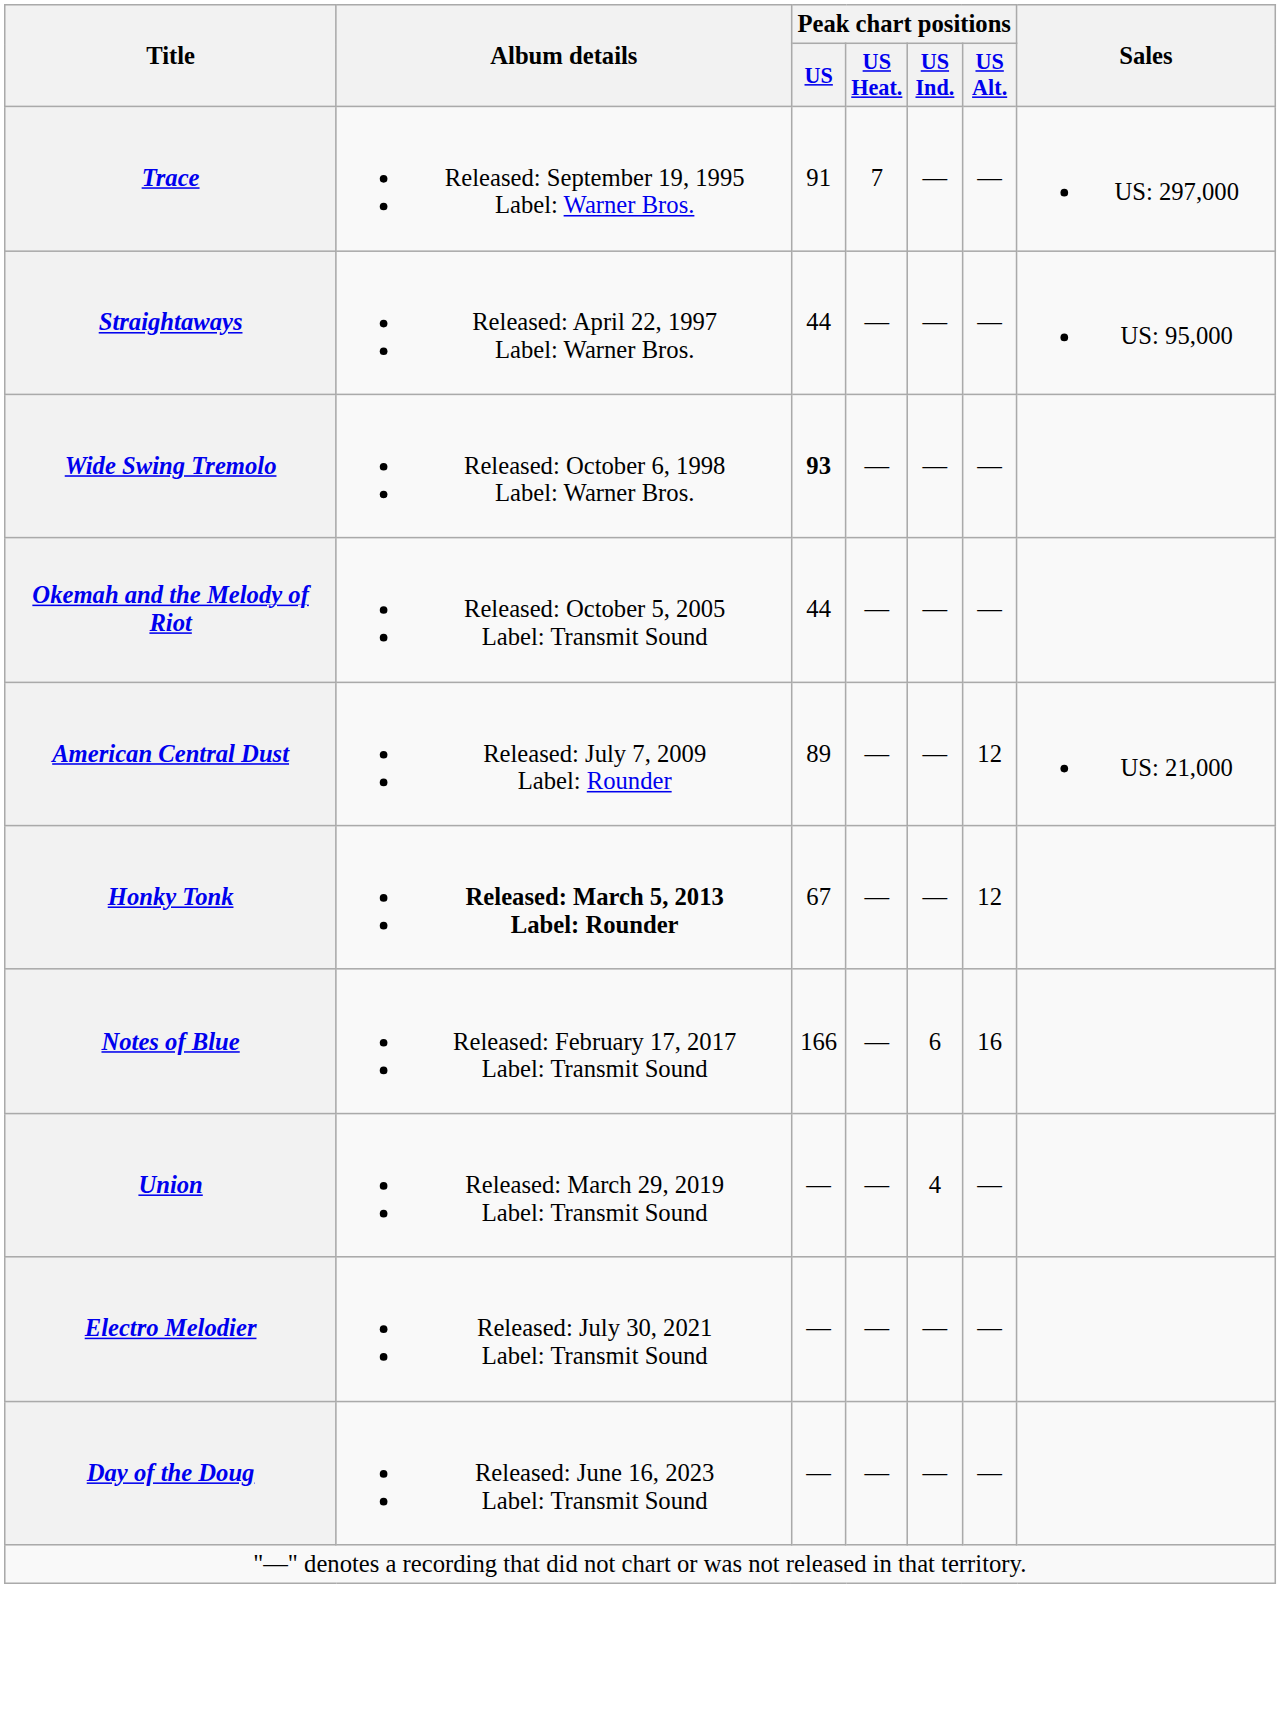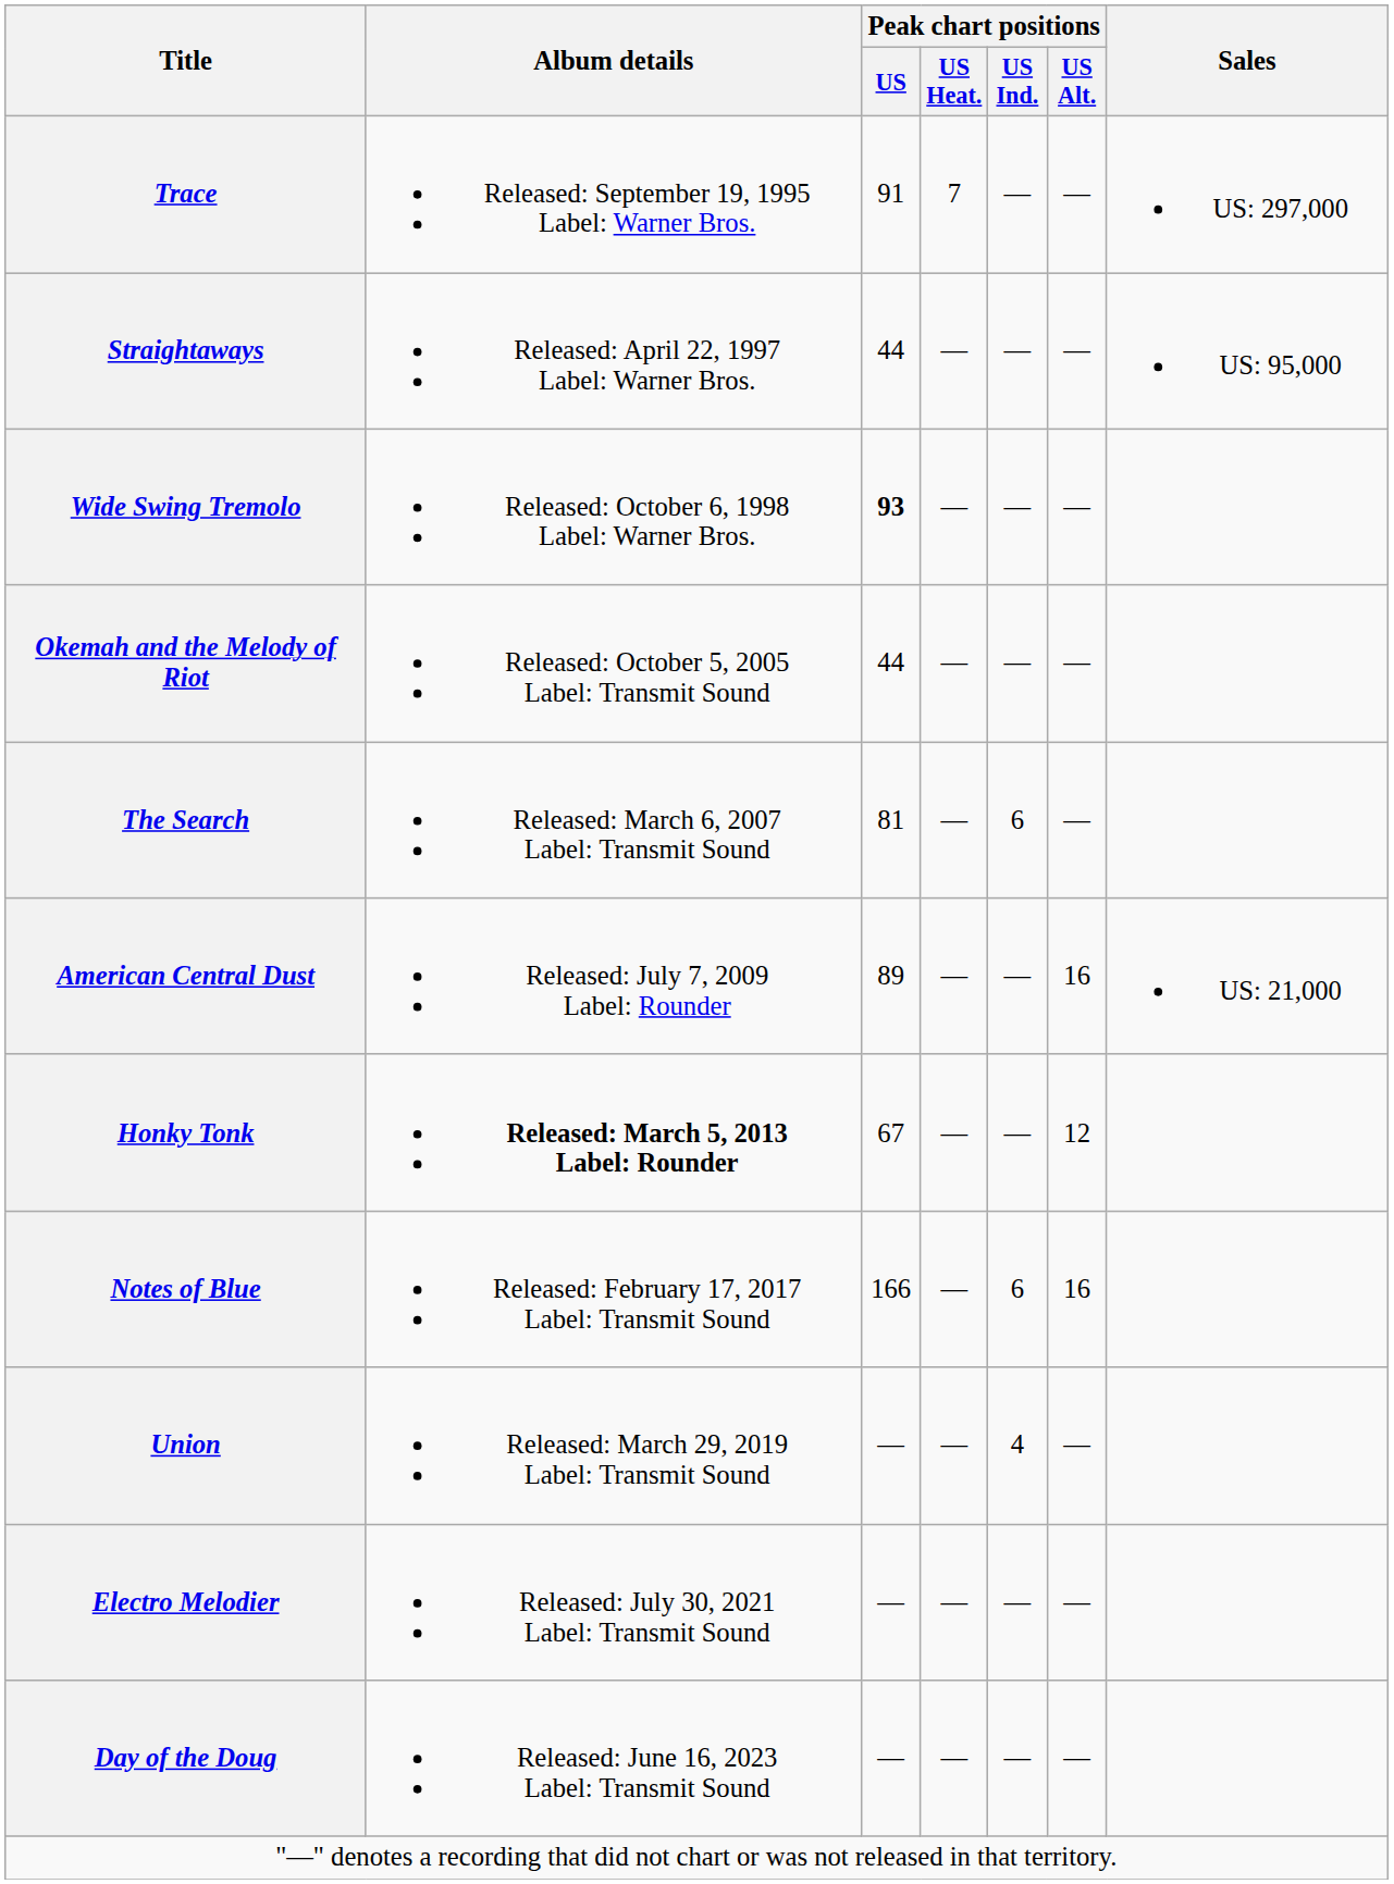 <table class="wikitable plainrowheaders" style="text-align:center;" border="1">
 <tr>
 <th rowspan="2" scope="col" style="width:13em;">Title</th>
 <th rowspan="2" scope="col" style="width:18em;">Album details</th>
 <th colspan="4" scope="col">Peak chart positions</th>
 <th rowspan="2" scope="col" style="width:10em;">Sales</th>
 </tr>
 <tr>
 <th scope="col" style="width:2em;font-size:90%;"><a href='#'>US</a><br></th>
 <th scope="col" style="width:2em;font-size:90%;"><a href='#'>US<br>Heat.</a><br></th>
 <th scope="col" style="width:2em;font-size:90%;"><a href='#'>US<br>Ind.</a><br></th>
 <th scope="col" style="width:2em;font-size:90%;"><a href='#'>US<br>Alt.</a><br></th>
 </tr>
 <tr>
 <th scope="row"><em><a href='#'>Trace</a></em></th>
 <td><br><ul><li>Released: September 19, 1995</li><li>Label: <a href='#'>Warner Bros.</a></li></ul></td>
 <td>91</td>
 <td>7</td>
 <td>—</td>
 <td>—</td>
 <td><br><ul><li>US: 297,000</li></ul></td>
 </tr>
 <tr>
 <th scope="row"><em><a href='#'>Straightaways</a></em></th>
 <td><br><ul><li>Released: April 22, 1997</li><li>Label: Warner Bros.</li></ul></td>
 <td>44</td>
 <td>—</td>
 <td>—</td>
 <td>—</td>
 <td><br><ul><li>US: 95,000</li></ul></td>
 </tr>
 <tr>
 <th scope="row"><em><a href='#'>Wide Swing Tremolo</a></em></th>
 <td><br><ul><li>Released: October 6, 1998</li><li>Label: Warner Bros.</li></ul></td>
 <td><strong>93</strong></td>
 <td>—</td>
 <td>—</td>
 <td>—</td>
 <td></td>
 </tr>
 <tr>
 <th scope="row"><em><a href='#'>Okemah and the Melody of Riot</a></em></th>
 <td><br><ul><li>Released: October 5, 2005</li><li>Label: Transmit Sound</li></ul></td>
 <td>44</td>
 <td>—</td>
 <td>—</td>
 <td>—</td>
 <td></td>
 </tr>
 <tr>
+<th scope="row"><em><a href='#'>The Search</a></em></th>
+<td><br><ul><li>Released: March 6, 2007</li><li>Label: Transmit Sound</li></ul></td>
+<td>81</td>
+<td>—</td>
+<td>6</td>
+<td>—</td>
+<td></td>
+</tr>
+<tr>
 <th scope="row"><em><a href='#'>American Central Dust</a></em></th>
 <td><br><ul><li>Released: July 7, 2009</li><li>Label: <a href='#'>Rounder</a></li></ul></td>
 <td>89</td>
 <td>—</td>
 <td>—</td>
-<td>12</td>
+<td>16</td>
 <td><br><ul><li>US: 21,000</li></ul></td>
 </tr>
 <tr>
 <th scope="row"><em><a href='#'>Honky Tonk</a></em></th>
 <td><strong><br><ul><li>Released: March 5, 2013</li><li>Label: Rounder</li></ul></strong></td>
 <td>67</td>
 <td>—</td>
 <td>—</td>
 <td>12</td>
 <td></td>
 </tr>
 <tr>
 <th scope="row"><em><a href='#'>Notes of Blue</a></em></th>
 <td><br><ul><li>Released: February 17, 2017</li><li>Label: Transmit Sound</li></ul></td>
 <td>166</td>
 <td>—</td>
 <td>6</td>
 <td>16</td>
 <td></td>
 </tr>
 <tr>
 <th scope="row"><em><a href='#'>Union</a></em></th>
 <td><br><ul><li>Released: March 29, 2019</li><li>Label: Transmit Sound</li></ul></td>
 <td>—</td>
 <td>—</td>
 <td>4</td>
 <td>—</td>
 <td></td>
 </tr>
 <tr>
 <th scope="row"><em><a href='#'>Electro Melodier</a></em></th>
 <td><br><ul><li>Released: July 30, 2021</li><li>Label: Transmit Sound</li></ul></td>
 <td>—</td>
 <td>—</td>
 <td>—</td>
 <td>—</td>
 <td></td>
 </tr>
 <tr>
 <th scope="row"><em><a href='#'>Day of the Doug</a></em></th>
 <td><br><ul><li>Released: June 16, 2023</li><li>Label: Transmit Sound</li></ul></td>
 <td>—</td>
 <td>—</td>
 <td>—</td>
 <td>—</td>
 <td></td>
 </tr>
 <tr>
 <td colspan="7">"—" denotes a recording that did not chart or was not released in that territory.</td>
 </tr>
 </table>
